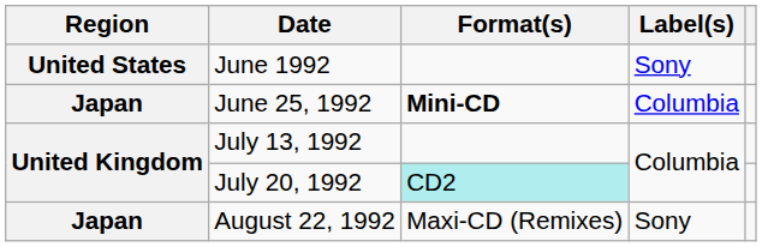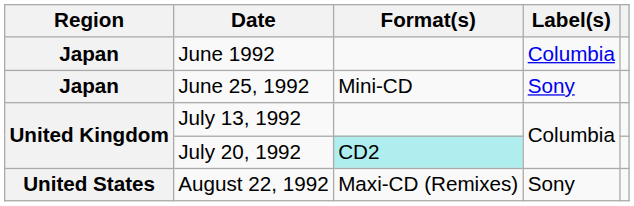 <table class="wikitable plainrowheaders">
 <tr>
 <th scope="col">Region</th>
 <th scope="col">Date</th>
 <th scope="col">Format(s)</th>
 <th scope="col">Label(s)</th>
 <th scope="col"></th>
 </tr>
 <tr>
-<th scope="row">United States</th>
+<th scope="row">Japan</th>
 <td>June 1992</td>
 <td></td>
-<td><a href='#'>Sony</a></td>
+<td><a href='#'>Columbia</a></td>
 <td></td>
 </tr>
 <tr>
 <th scope="row">Japan</th>
 <td>June 25, 1992</td>
-<td><strong>Mini-CD</strong></td>
-<td><a href='#'>Columbia</a></td>
+<td>Mini-CD</td>
+<td><a href='#'>Sony</a></td>
 <td></td>
 </tr>
 <tr>
 <th scope="row" rowspan="2">United Kingdom</th>
 <td>July 13, 1992</td>
 <td></td>
 <td rowspan="2">Columbia</td>
 <td></td>
 </tr>
 <tr>
 <td>July 20, 1992</td>
 <td style="background: paleturquoise;">CD2</td>
 <td></td>
 </tr>
 <tr>
-<th scope="row">Japan</th>
+<th scope="row">United States</th>
 <td>August 22, 1992</td>
 <td>Maxi-CD (Remixes)</td>
 <td>Sony</td>
 <td></td>
 </tr>
 </table>
